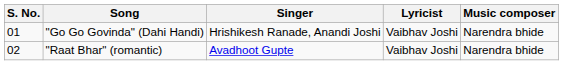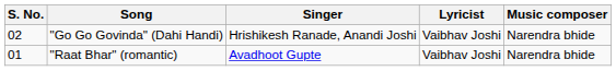 <table class="wikitable sortable">
 <tr>
 <th>S. No.</th>
 <th>Song</th>
 <th>Singer</th>
 <th>Lyricist</th>
 <th>Music composer</th>
 </tr>
 <tr>
-<td>01</td>
+<td>02</td>
 <td>"Go Go Govinda" (Dahi Handi)</td>
 <td>Hrishikesh Ranade, Anandi Joshi</td>
 <td>Vaibhav Joshi</td>
 <td>Narendra bhide</td>
 </tr>
 <tr>
-<td>02</td>
+<td>01</td>
 <td>"Raat Bhar" (romantic)</td>
 <td><a href='#'>Avadhoot Gupte</a></td>
 <td>Vaibhav Joshi</td>
 <td>Narendra bhide</td>
 </tr>
 </table>
